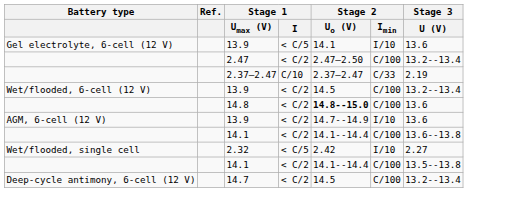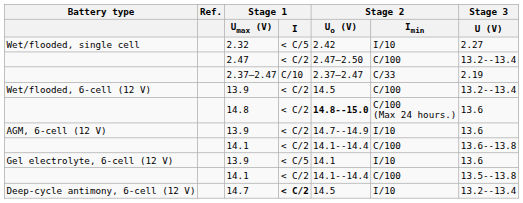 <table class="wikitable">
 <tr>
 <th>Battery type</th>
 <th>Ref.</th>
 <th colspan="2">Stage 1</th>
 <th colspan="2">Stage 2</th>
 <th>Stage 3</th>
 </tr>
 <tr>
 <th></th>
 <th></th>
 <th>U<sub>max</sub> (V)</th>
 <th>I</th>
 <th>U<sub>o</sub> (V)</th>
 <th>I<sub>min</sub></th>
 <th>U (V)</th>
 </tr>
 <tr>
-<td>Gel electrolyte, 6-cell (12 V)</td>
+<td>Wet/flooded, single cell</td>
 <td></td>
-<td>13.9</td>
+<td>2.32</td>
 <td>< C/5</td>
-<td>14.1</td>
+<td>2.42</td>
 <td>I/10</td>
-<td>13.6</td>
+<td>2.27</td>
 </tr>
 <tr>
 <td></td>
 <td></td>
 <td>2.47</td>
 <td>< C/2</td>
 <td>2.47–2.50</td>
 <td>C/100</td>
 <td>13.2--13.4</td>
 </tr>
 <tr>
 <td></td>
 <td></td>
 <td>2.37–2.47</td>
 <td>C/10</td>
 <td>2.37–2.47</td>
 <td>C/33</td>
 <td>2.19</td>
 </tr>
 <tr>
 <td>Wet/flooded, 6-cell (12 V)</td>
 <td></td>
 <td>13.9</td>
 <td>< C/2</td>
 <td>14.5</td>
 <td>C/100</td>
 <td>13.2--13.4</td>
 </tr>
 <tr>
 <td></td>
 <td></td>
 <td>14.8</td>
 <td>< C/2</td>
 <td><strong>14.8--15.0</strong></td>
-<td>C/100</td>
+<td>C/100<br>(Max 24 hours.)</td>
 <td>13.6</td>
 </tr>
 <tr>
 <td>AGM, 6-cell (12 V)</td>
 <td></td>
 <td>13.9</td>
 <td>< C/2</td>
 <td>14.7--14.9</td>
 <td>I/10</td>
 <td>13.6</td>
 </tr>
 <tr>
 <td></td>
 <td></td>
 <td>14.1</td>
 <td>< C/2</td>
 <td>14.1--14.4</td>
 <td>C/100</td>
 <td>13.6--13.8</td>
 </tr>
 <tr>
-<td>Wet/flooded, single cell</td>
+<td>Gel electrolyte, 6-cell (12 V)</td>
 <td></td>
-<td>2.32</td>
+<td>13.9</td>
 <td>< C/5</td>
-<td>2.42</td>
+<td>14.1</td>
 <td>I/10</td>
-<td>2.27</td>
+<td>13.6</td>
 </tr>
 <tr>
 <td></td>
 <td></td>
 <td>14.1</td>
 <td>< C/2</td>
 <td>14.1--14.4</td>
 <td>C/100</td>
 <td>13.5--13.8</td>
 </tr>
 <tr>
 <td>Deep-cycle antimony, 6-cell (12 V)</td>
 <td></td>
 <td>14.7</td>
-<td>< C/2</td>
+<td><strong>< C/2</strong></td>
 <td>14.5</td>
-<td>C/100</td>
+<td>I/10</td>
 <td>13.2--13.4</td>
 </tr>
 </table>
